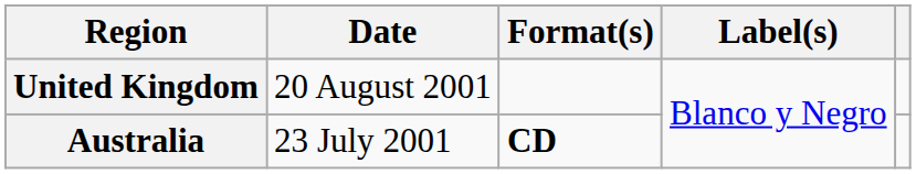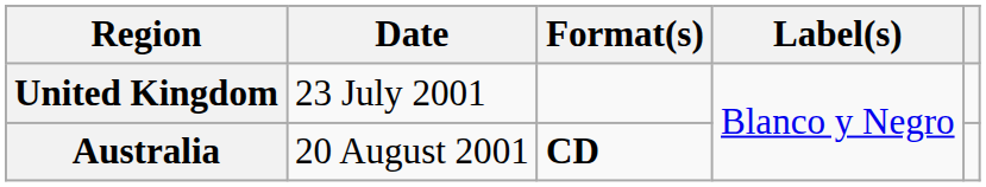 <table class="wikitable plainrowheaders">
 <tr>
 <th scope="col">Region</th>
 <th scope="col">Date</th>
 <th scope="col">Format(s)</th>
 <th scope="col">Label(s)</th>
 <th scope="col"></th>
 </tr>
 <tr>
 <th scope="row">United Kingdom</th>
-<td>20 August 2001</td>
+<td>23 July 2001</td>
 <td></td>
 <td rowspan="2"><a href='#'>Blanco y Negro</a></td>
 <td></td>
 </tr>
 <tr>
 <th scope="row">Australia</th>
-<td>23 July 2001</td>
+<td>20 August 2001</td>
 <td><strong>CD</strong></td>
 <td></td>
 </tr>
 </table>
